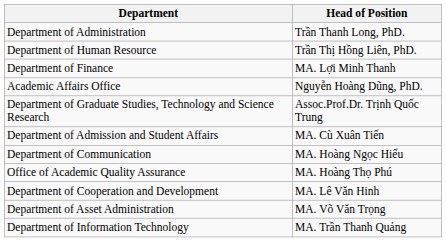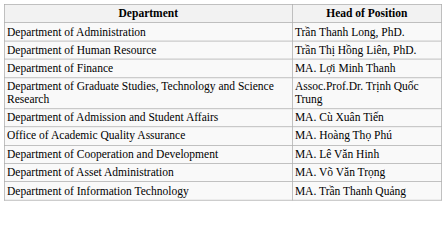 <table class="wikitable">
 <tr>
 <th>Department</th>
 <th>Head of Position</th>
 </tr>
 <tr>
 <td>Department of Administration</td>
 <td>Trần Thanh Long, PhD.</td>
 </tr>
 <tr>
 <td>Department of Human Resource</td>
 <td>Trần Thị Hồng Liên, PhD.</td>
 </tr>
 <tr>
 <td>Department of Finance</td>
 <td>MA. Lợi Minh Thanh</td>
 </tr>
 <tr>
-<td>Academic Affairs Office</td>
-<td>Nguyễn Hoàng Dũng, PhD.</td>
-</tr>
-<tr>
 <td>Department of Graduate Studies, Technology and Science Research</td>
 <td>Assoc.Prof.Dr. Trịnh Quốc Trung</td>
 </tr>
 <tr>
 <td>Department of Admission and Student Affairs</td>
 <td>MA. Cù Xuân Tiến</td>
-</tr>
-<tr>
-<td>Department of Communication</td>
-<td>MA. Hoàng Ngọc Hiếu</td>
 </tr>
 <tr>
 <td>Office of Academic Quality Assurance</td>
 <td>MA. Hoàng Thọ Phú</td>
 </tr>
 <tr>
 <td>Department of Cooperation and Development</td>
 <td>MA. Lê Văn Hinh</td>
 </tr>
 <tr>
 <td>Department of Asset Administration</td>
 <td>MA. Võ Văn Trọng</td>
 </tr>
 <tr>
 <td>Department of Information Technology</td>
 <td>MA. Trần Thanh Quảng</td>
 </tr>
 </table>
